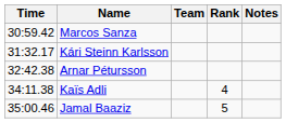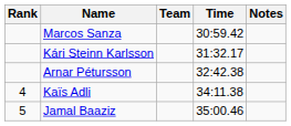 <table class="wikitable sortable" style="text-align:center">
 <tr>
-<th>Time</th>
+<th>Rank</th>
 <th>Name</th>
 <th>Team</th>
-<th>Rank</th>
+<th>Time</th>
 <th>Notes</th>
 </tr>
 <tr>
-<td>30:59.42</td>
+<td></td>
 <td align="left"><a href='#'>Marcos Sanza</a></td>
 <td align=left></td>
-<td></td>
+<td>30:59.42</td>
 <td></td>
 </tr>
 <tr>
-<td>31:32.17</td>
+<td></td>
 <td align="left"><a href='#'>Kári Steinn Karlsson</a></td>
 <td align=left></td>
-<td></td>
+<td>31:32.17</td>
 <td></td>
 </tr>
 <tr>
-<td>32:42.38</td>
+<td></td>
 <td align="left"><a href='#'>Arnar Pétursson</a></td>
 <td align=left></td>
-<td></td>
+<td>32:42.38</td>
 <td></td>
 </tr>
 <tr>
-<td>34:11.38</td>
+<td>4</td>
 <td align="left"><a href='#'>Kaïs Adli</a></td>
 <td align=left></td>
-<td>4</td>
+<td>34:11.38</td>
 <td></td>
 </tr>
 <tr>
-<td>35:00.46</td>
+<td>5</td>
 <td align="left"><a href='#'>Jamal Baaziz</a></td>
 <td align=left></td>
-<td>5</td>
+<td>35:00.46</td>
 <td></td>
 </tr>
 </table>
